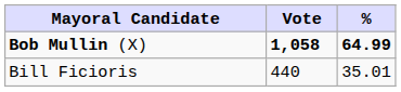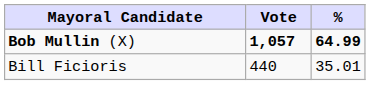 <table class="wikitable">
 <tr>
 <th style="background:#ddf; width:200px;">Mayoral Candidate</th>
 <th style="background:#ddf; width:50px;">Vote</th>
 <th style="background:#ddf; width:30px;">%</th>
 </tr>
 <tr>
 <td><strong>Bob Mullin</strong> (X)</td>
-<td><strong>1,058</strong></td>
+<td><strong>1,057</strong></td>
 <td><strong>64.99</strong></td>
 </tr>
 <tr>
 <td>Bill Ficioris</td>
 <td>440</td>
 <td>35.01</td>
 </tr>
 </table>
